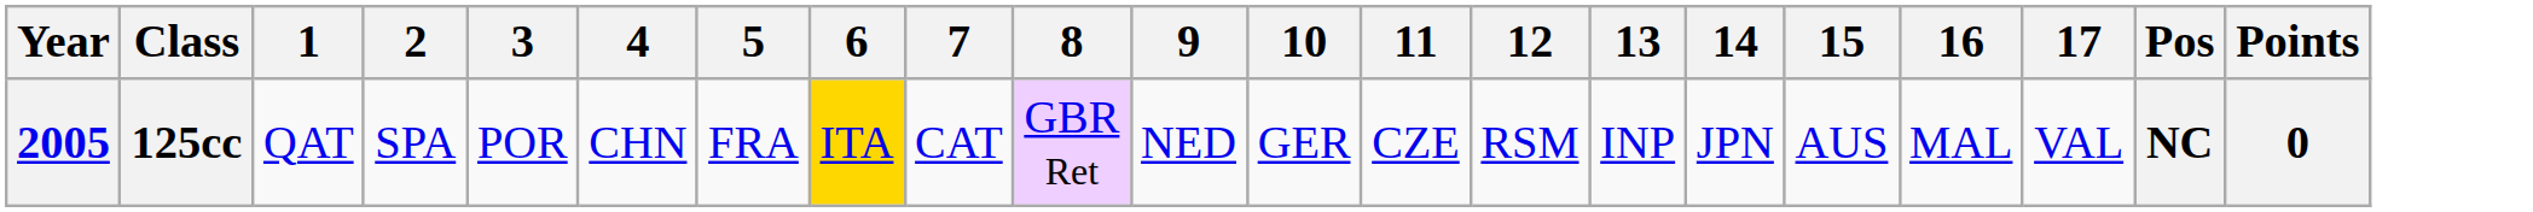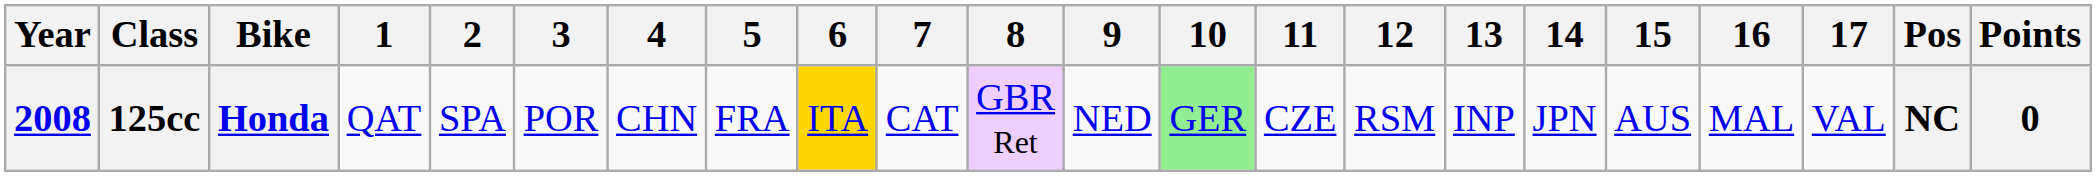 <table class="wikitable" style="text-align:center">
 <tr>
 <th>Year</th>
 <th>Class</th>
+<th>Bike</th>
 <th>1</th>
 <th>2</th>
 <th>3</th>
 <th>4</th>
 <th>5</th>
 <th>6</th>
 <th>7</th>
 <th>8</th>
 <th>9</th>
 <th>10</th>
 <th>11</th>
 <th>12</th>
 <th>13</th>
 <th>14</th>
 <th>15</th>
 <th>16</th>
 <th>17</th>
 <th>Pos</th>
 <th>Points</th>
 </tr>
 <tr>
-<th align="left"><a href='#'>2005</a></th>
+<th align="left"><a href='#'>2008</a></th>
 <th align="left">125cc</th>
+<th align="left"><a href='#'>Honda</a></th>
 <td><a href='#'>QAT</a></td>
 <td><a href='#'>SPA</a></td>
 <td><a href='#'>POR</a></td>
 <td><a href='#'>CHN</a></td>
 <td><a href='#'>FRA</a></td>
 <td style="background: gold;"><a href='#'>ITA</a></td>
 <td><a href='#'>CAT</a></td>
 <td style="background:#EFCFFF;"><a href='#'>GBR</a><br><small>Ret</small></td>
 <td><a href='#'>NED</a></td>
-<td><a href='#'>GER</a></td>
+<td style="background: lightgreen;"><a href='#'>GER</a></td>
 <td><a href='#'>CZE</a></td>
 <td><a href='#'>RSM</a></td>
 <td><a href='#'>INP</a></td>
 <td><a href='#'>JPN</a></td>
 <td><a href='#'>AUS</a></td>
 <td><a href='#'>MAL</a></td>
 <td><a href='#'>VAL</a></td>
 <th>NC</th>
 <th>0</th>
 </tr>
 </table>
